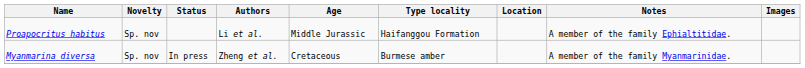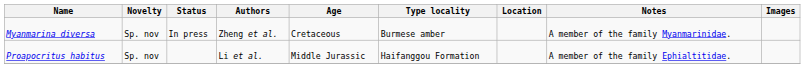 <table class="wikitable sortable" align="center" width="100%">
 <tr>
 <th>Name</th>
 <th>Novelty</th>
 <th>Status</th>
 <th>Authors</th>
 <th>Age</th>
 <th>Type locality</th>
 <th>Location</th>
 <th>Notes</th>
 <th>Images</th>
 </tr>
 <tr>
+<td><br><em><a href='#'>Myanmarina diversa</a></em></td>
+<td><br>Sp. nov</td>
+<td><br>In press</td>
+<td><br>Zheng <em>et al.</em></td>
+<td><br>Cretaceous</td>
+<td><br>Burmese amber</td>
+<td><br></td>
+<td><br>A member of the family <a href='#'>Myanmarinidae</a>.</td>
+<td></td>
+</tr>
+<tr>
 <td><br><em><a href='#'>Proapocritus habitus</a></em></td>
 <td><br>Sp. nov</td>
 <td></td>
 <td><br>Li <em>et al.</em></td>
 <td><br>Middle Jurassic</td>
 <td><br>Haifanggou Formation</td>
 <td><br></td>
 <td><br>A member of the family <a href='#'>Ephialtitidae</a>.</td>
 <td></td>
 </tr>
 <tr>
-<td><br><em><a href='#'>Myanmarina diversa</a></em></td>
-<td><br>Sp. nov</td>
-<td><br>In press</td>
-<td><br>Zheng <em>et al.</em></td>
-<td><br>Cretaceous</td>
-<td><br>Burmese amber</td>
-<td><br></td>
-<td><br>A member of the family <a href='#'>Myanmarinidae</a>.</td>
-<td></td>
-</tr>
-<tr>
 </tr>
 </table>
